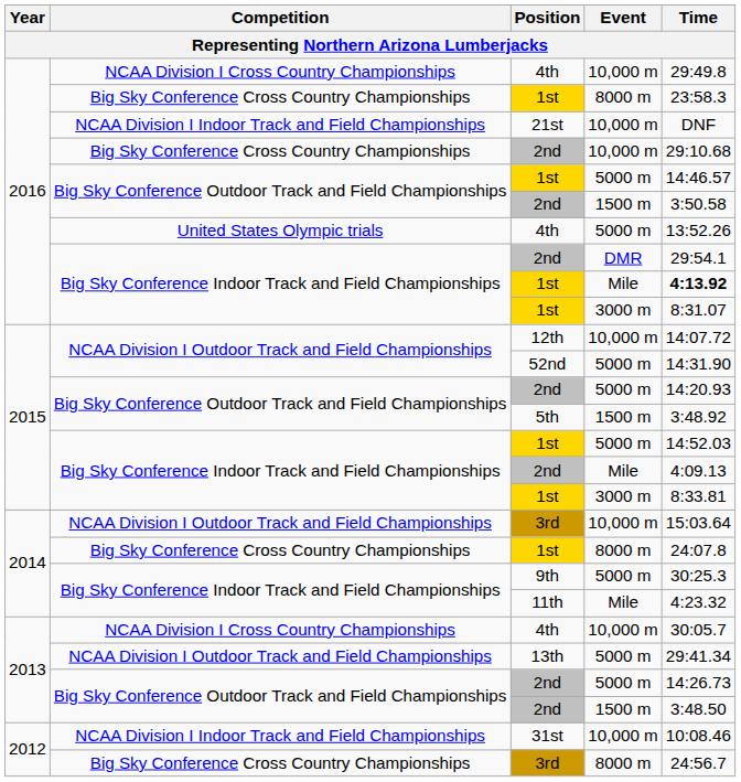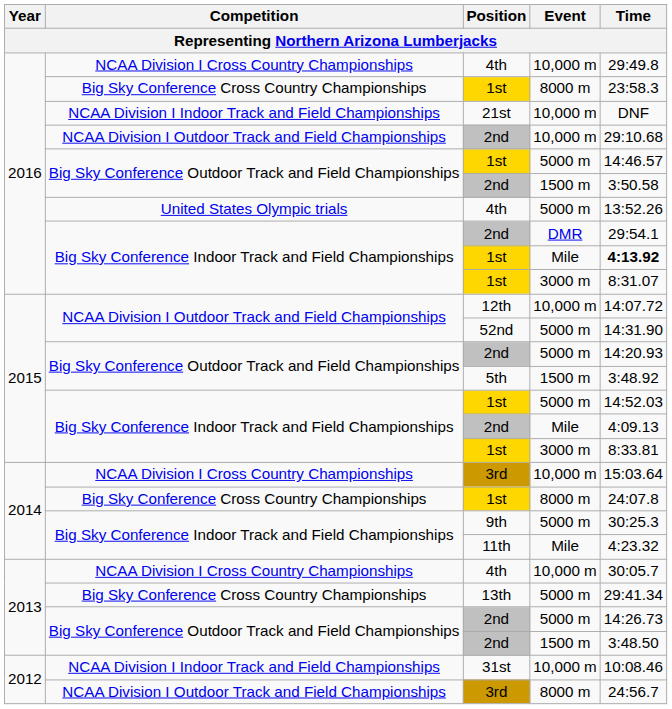 <table class="wikitable sortable" style=text-align:center>
 <tr>
 <th>Year</th>
 <th>Competition</th>
 <th>Position</th>
 <th>Event</th>
 <th>Time</th>
 </tr>
 <tr>
 <th colspan="5">Representing <a href='#'>Northern Arizona Lumberjacks</a></th>
 </tr>
 <tr>
 <td rowspan=10>2016</td>
 <td><a href='#'>NCAA Division I Cross Country Championships</a></td>
 <td>4th</td>
 <td>10,000 m</td>
 <td>29:49.8</td>
 </tr>
 <tr>
 <td><a href='#'>Big Sky Conference</a> Cross Country Championships</td>
 <td bgcolor=gold>1st</td>
 <td>8000 m</td>
 <td>23:58.3</td>
 </tr>
 <tr>
 <td><a href='#'>NCAA Division I Indoor Track and Field Championships</a></td>
 <td>21st</td>
 <td>10,000 m</td>
 <td>DNF</td>
 </tr>
 <tr>
-<td><a href='#'>Big Sky Conference</a> Cross Country Championships</td>
+<td><a href='#'>NCAA Division I Outdoor Track and Field Championships</a></td>
 <td bgcolor=silver>2nd</td>
 <td>10,000 m</td>
 <td>29:10.68</td>
 </tr>
 <tr>
 <td rowspan=2><a href='#'>Big Sky Conference</a> Outdoor Track and Field Championships</td>
 <td bgcolor=gold>1st</td>
 <td>5000 m</td>
 <td>14:46.57</td>
 </tr>
 <tr>
 <td bgcolor=silver>2nd</td>
 <td>1500 m</td>
 <td>3:50.58</td>
 </tr>
 <tr>
 <td><a href='#'>United States Olympic trials</a></td>
 <td>4th</td>
 <td>5000 m</td>
 <td>13:52.26</td>
 </tr>
 <tr>
 <td rowspan=3><a href='#'>Big Sky Conference</a> Indoor Track and Field Championships</td>
 <td bgcolor=silver>2nd</td>
 <td><a href='#'>DMR</a></td>
 <td>29:54.1</td>
 </tr>
 <tr>
 <td bgcolor=gold>1st</td>
 <td>Mile</td>
 <td><strong>4:13.92</strong></td>
 </tr>
 <tr>
 <td bgcolor=gold>1st</td>
 <td>3000 m</td>
 <td>8:31.07</td>
 </tr>
 <tr>
 <td rowspan=7>2015</td>
 <td rowspan=2><a href='#'>NCAA Division I Outdoor Track and Field Championships</a></td>
 <td>12th</td>
 <td>10,000 m</td>
 <td>14:07.72</td>
 </tr>
 <tr>
 <td>52nd</td>
 <td>5000 m</td>
 <td>14:31.90</td>
 </tr>
 <tr>
 <td rowspan=2><a href='#'>Big Sky Conference</a> Outdoor Track and Field Championships</td>
 <td bgcolor=silver>2nd</td>
 <td>5000 m</td>
 <td>14:20.93</td>
 </tr>
 <tr>
 <td>5th</td>
 <td>1500 m</td>
 <td>3:48.92</td>
 </tr>
 <tr>
 <td rowspan=3><a href='#'>Big Sky Conference</a> Indoor Track and Field Championships</td>
 <td bgcolor=gold>1st</td>
 <td>5000 m</td>
 <td>14:52.03</td>
 </tr>
 <tr>
 <td bgcolor=silver>2nd</td>
 <td>Mile</td>
 <td>4:09.13</td>
 </tr>
 <tr>
 <td bgcolor=gold>1st</td>
 <td>3000 m</td>
 <td>8:33.81</td>
 </tr>
 <tr>
 <td rowspan=4>2014</td>
-<td><a href='#'>NCAA Division I Outdoor Track and Field Championships</a></td>
+<td><a href='#'>NCAA Division I Cross Country Championships</a></td>
 <td bgcolor=cc9900>3rd</td>
 <td>10,000 m</td>
 <td>15:03.64</td>
 </tr>
 <tr>
 <td><a href='#'>Big Sky Conference</a> Cross Country Championships</td>
 <td bgcolor=gold>1st</td>
 <td>8000 m</td>
 <td>24:07.8</td>
 </tr>
 <tr>
 <td rowspan=2><a href='#'>Big Sky Conference</a> Indoor Track and Field Championships</td>
 <td>9th</td>
 <td>5000 m</td>
 <td>30:25.3</td>
 </tr>
 <tr>
 <td>11th</td>
 <td>Mile</td>
 <td>4:23.32</td>
 </tr>
 <tr>
 <td rowspan=4>2013</td>
 <td><a href='#'>NCAA Division I Cross Country Championships</a></td>
 <td>4th</td>
 <td>10,000 m</td>
 <td>30:05.7</td>
 </tr>
 <tr>
-<td><a href='#'>NCAA Division I Outdoor Track and Field Championships</a></td>
+<td><a href='#'>Big Sky Conference</a> Cross Country Championships</td>
 <td>13th</td>
 <td>5000 m</td>
 <td>29:41.34</td>
 </tr>
 <tr>
 <td rowspan=2><a href='#'>Big Sky Conference</a> Outdoor Track and Field Championships</td>
 <td bgcolor=silver>2nd</td>
 <td>5000 m</td>
 <td>14:26.73</td>
 </tr>
 <tr>
 <td bgcolor=silver>2nd</td>
 <td>1500 m</td>
 <td>3:48.50</td>
 </tr>
 <tr>
 <td rowspan=2>2012</td>
 <td><a href='#'>NCAA Division I Indoor Track and Field Championships</a></td>
 <td>31st</td>
 <td>10,000 m</td>
 <td>10:08.46</td>
 </tr>
 <tr>
-<td><a href='#'>Big Sky Conference</a> Cross Country Championships</td>
+<td><a href='#'>NCAA Division I Outdoor Track and Field Championships</a></td>
 <td bgcolor=cc9900>3rd</td>
 <td>8000 m</td>
 <td>24:56.7</td>
 </tr>
 </table>
